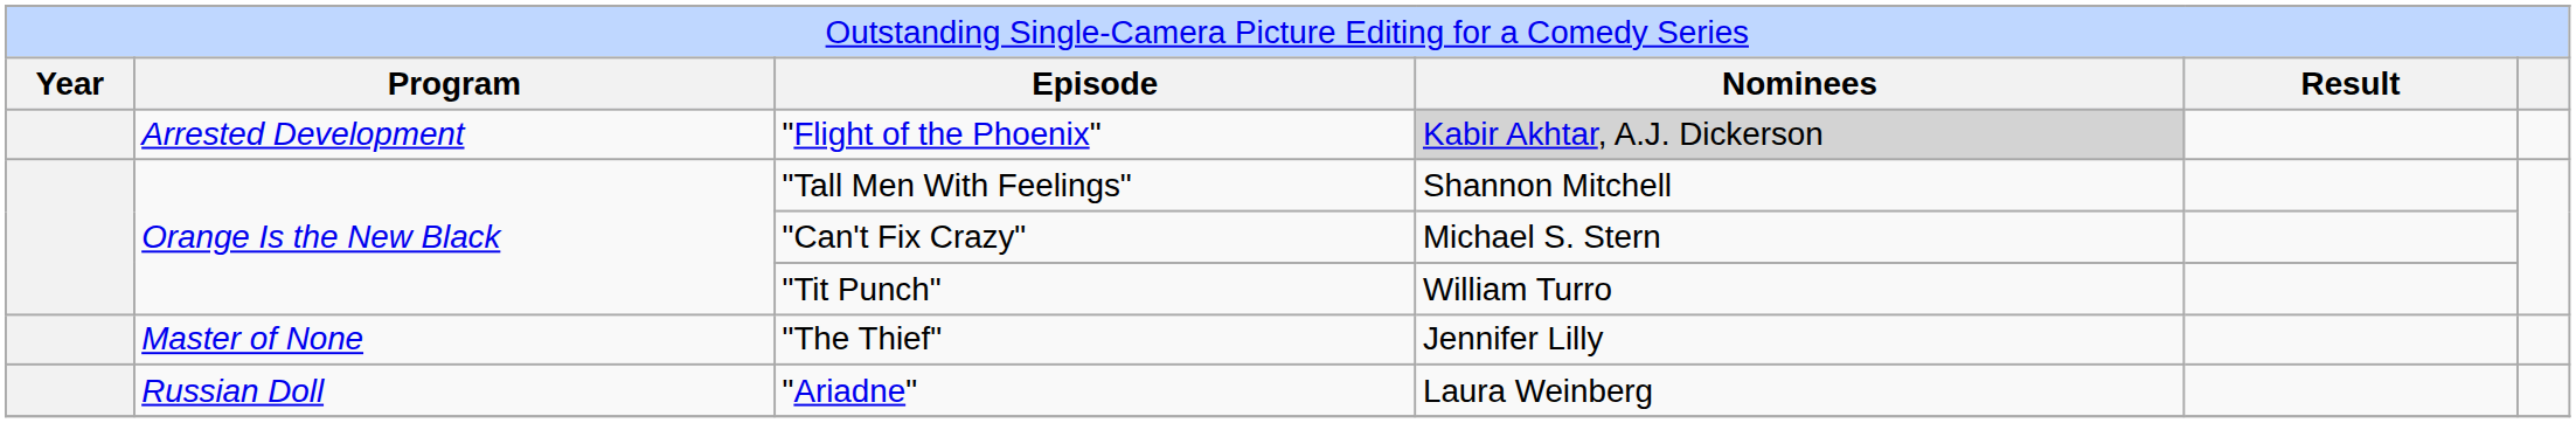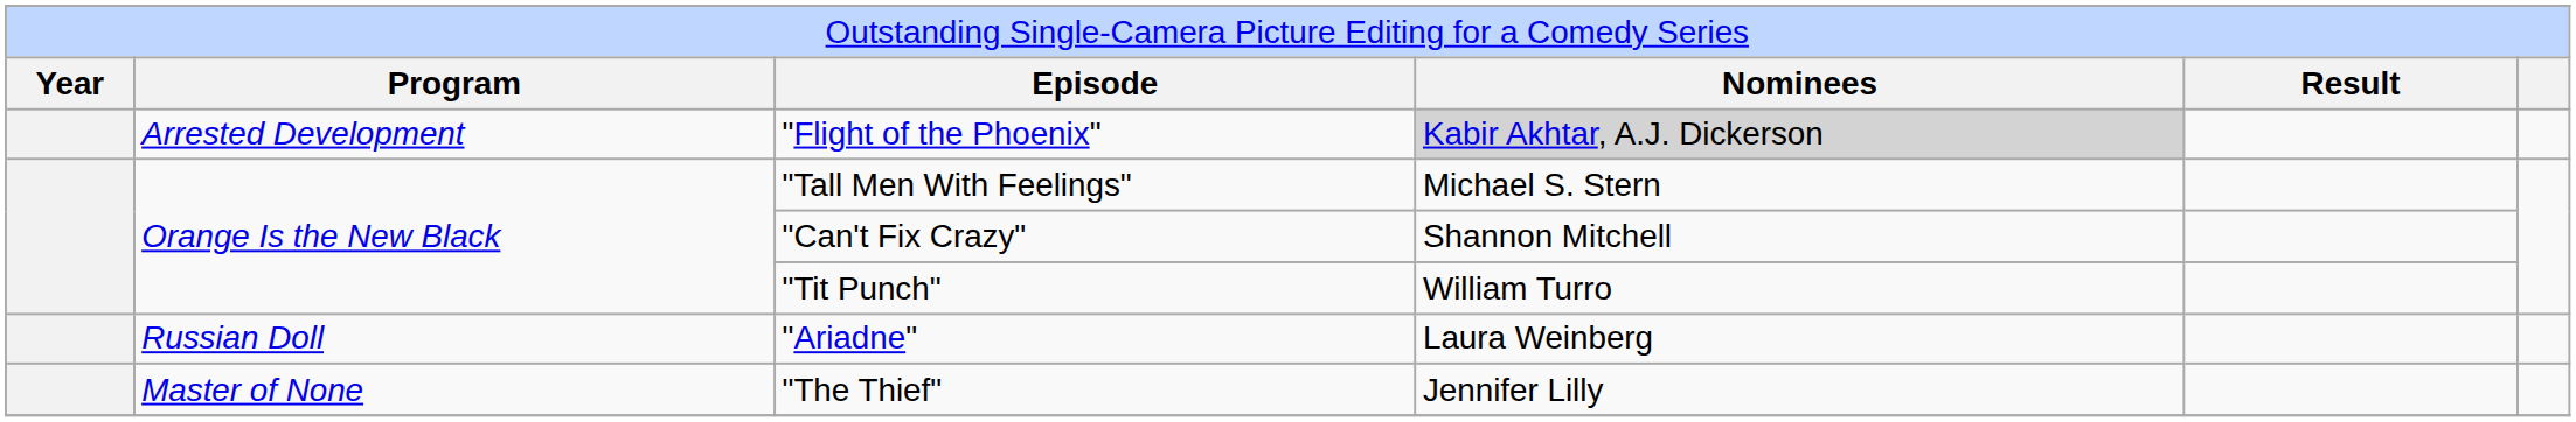 <table class="wikitable plainrowheaders" style="font-size: 90%" width=90%>
 <tr>
 </tr>
 <tr ---- bgcolor="#bfd7ff">
 <td colspan=6 align=center><a href='#'>Outstanding Single-Camera Picture Editing for a Comedy Series</a></td>
 </tr>
 <tr ---- bgcolor="#ebf5ff">
 <th width="5%">Year</th>
 <th width="25%">Program</th>
 <th width="25%">Episode</th>
 <th width="30%">Nominees</th>
 <th width="13%">Result</th>
 <th width="5%"></th>
 </tr>
 <tr>
 <th scope=row></th>
 <td><em><a href='#'>Arrested Development</a></em></td>
 <td>"<a href='#'>Flight of the Phoenix</a>"</td>
 <td style="background: lightgrey;"><a href='#'>Kabir Akhtar</a>, A.J. Dickerson</td>
 <td></td>
 <td></td>
 </tr>
 <tr>
 <th scope=row rowspan=3></th>
 <td rowspan="3"><em><a href='#'>Orange Is the New Black</a></em></td>
 <td>"Tall Men With Feelings"</td>
-<td>Shannon Mitchell</td>
+<td>Michael S. Stern</td>
 <td></td>
 <td rowspan=3></td>
 </tr>
 <tr>
 <td>"Can't Fix Crazy"</td>
-<td>Michael S. Stern</td>
+<td>Shannon Mitchell</td>
 <td></td>
 </tr>
 <tr>
 <td>"Tit Punch"</td>
 <td>William Turro</td>
+<td></td>
+</tr>
+<tr>
+<th scope=row></th>
+<td><em><a href='#'>Russian Doll</a></em></td>
+<td>"<a href='#'>Ariadne</a>"</td>
+<td>Laura Weinberg</td>
+<td></td>
 <td></td>
 </tr>
 <tr>
 <th scope=row></th>
 <td><em><a href='#'>Master of None</a></em></td>
 <td>"The Thief"</td>
 <td>Jennifer Lilly</td>
 <td></td>
 <td></td>
 </tr>
 <tr>
-<th scope=row></th>
-<td><em><a href='#'>Russian Doll</a></em></td>
-<td>"<a href='#'>Ariadne</a>"</td>
-<td>Laura Weinberg</td>
-<td></td>
-<td></td>
-</tr>
-<tr>
 </tr>
 </table>
